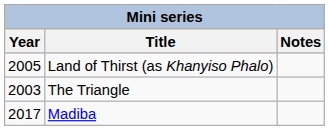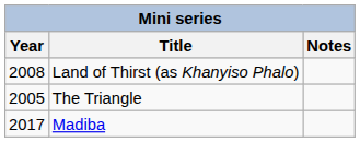 <table class="wikitable plainrowheaders sortable" style="margin-right: 0; font-size: 80%;">
 <tr bgcolor="#CCCCCC" align="center">
 <th colspan="3" style="background: LightSteelBlue;">Mini series</th>
 </tr>
 <tr bgcolor="#CCCCCC" align="center">
 <th>Year</th>
 <th>Title</th>
 <th>Notes</th>
 </tr>
 <tr>
-<td>2005</td>
+<td>2008</td>
 <td>Land of Thirst (as <em>Khanyiso Phalo</em>)</td>
 <td></td>
 </tr>
 <tr>
-<td>2003</td>
+<td>2005</td>
 <td>The Triangle</td>
 <td></td>
 </tr>
 <tr>
 <td>2017</td>
 <td><a href='#'>Madiba</a></td>
 <td></td>
 </tr>
 </table>
